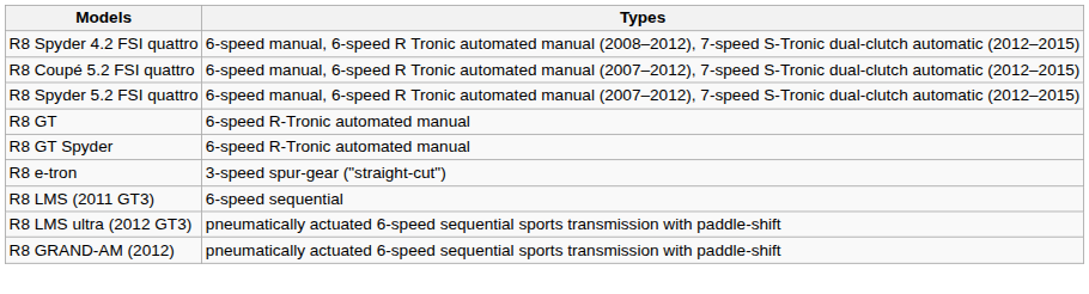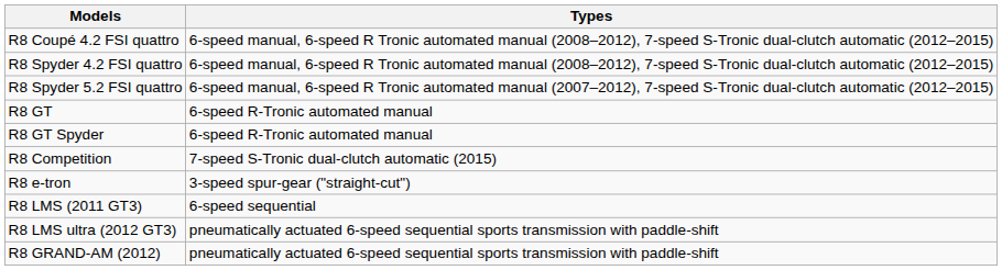 <table class="wikitable">
 <tr>
 <th>Models</th>
 <th>Types</th>
 </tr>
 <tr>
-<td>R8 Spyder 4.2 FSI quattro</td>
+<td>R8 Coupé 4.2 FSI quattro</td>
 <td>6-speed manual, 6-speed R Tronic automated manual (2008–2012), 7-speed S-Tronic dual-clutch automatic (2012–2015)</td>
 </tr>
 <tr>
-<td>R8 Coupé 5.2 FSI quattro</td>
-<td>6-speed manual, 6-speed R Tronic automated manual (2007–2012), 7-speed S-Tronic dual-clutch automatic (2012–2015)</td>
+<td>R8 Spyder 4.2 FSI quattro</td>
+<td>6-speed manual, 6-speed R Tronic automated manual (2008–2012), 7-speed S-Tronic dual-clutch automatic (2012–2015)</td>
 </tr>
 <tr>
 <td>R8 Spyder 5.2 FSI quattro</td>
 <td>6-speed manual, 6-speed R Tronic automated manual (2007–2012), 7-speed S-Tronic dual-clutch automatic (2012–2015)</td>
 </tr>
 <tr>
 <td>R8 GT</td>
 <td>6-speed R-Tronic automated manual</td>
 </tr>
 <tr>
 <td>R8 GT Spyder</td>
 <td>6-speed R-Tronic automated manual</td>
+</tr>
+<tr>
+<td>R8 Competition</td>
+<td>7-speed S-Tronic dual-clutch automatic (2015)</td>
 </tr>
 <tr>
 <td>R8 e-tron</td>
 <td>3-speed spur-gear ("straight-cut")</td>
 </tr>
 <tr>
 <td>R8 LMS (2011 GT3)</td>
 <td>6-speed sequential</td>
 </tr>
 <tr>
 <td>R8 LMS ultra (2012 GT3)</td>
 <td>pneumatically actuated 6-speed sequential sports transmission with paddle-shift</td>
 </tr>
 <tr>
 <td>R8 GRAND-AM (2012)</td>
 <td>pneumatically actuated 6-speed sequential sports transmission with paddle-shift</td>
 </tr>
 </table>
